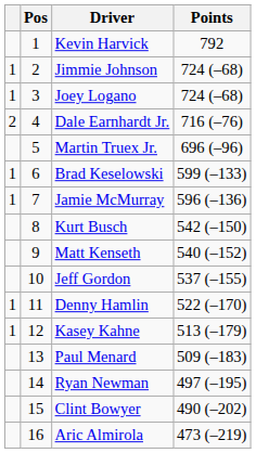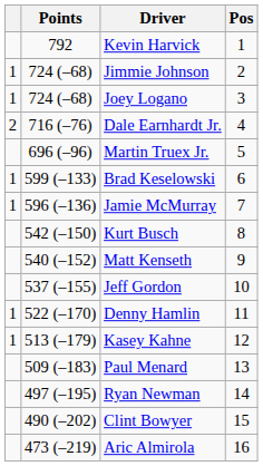 <table class="wikitable" style="font-size: 95%;">
 <tr>
 <th></th>
+<th>Points</th>
+<th>Driver</th>
 <th>Pos</th>
-<th>Driver</th>
-<th>Points</th>
 </tr>
 <tr>
 <td align="left"></td>
+<td style="text-align:center;">792</td>
+<td><a href='#'>Kevin Harvick</a></td>
 <td style="text-align:center;">1</td>
-<td><a href='#'>Kevin Harvick</a></td>
-<td style="text-align:center;">792</td>
 </tr>
 <tr>
 <td align="left"> 1</td>
+<td style="text-align:center;">724 (–68)</td>
+<td><a href='#'>Jimmie Johnson</a></td>
 <td style="text-align:center;">2</td>
-<td><a href='#'>Jimmie Johnson</a></td>
-<td style="text-align:center;">724 (–68)</td>
 </tr>
 <tr>
 <td align="left"> 1</td>
+<td style="text-align:center;">724 (–68)</td>
+<td><a href='#'>Joey Logano</a></td>
 <td style="text-align:center;">3</td>
-<td><a href='#'>Joey Logano</a></td>
-<td style="text-align:center;">724 (–68)</td>
 </tr>
 <tr>
 <td align="left"> 2</td>
+<td style="text-align:center;">716 (–76)</td>
+<td><a href='#'>Dale Earnhardt Jr.</a></td>
 <td style="text-align:center;">4</td>
-<td><a href='#'>Dale Earnhardt Jr.</a></td>
-<td style="text-align:center;">716 (–76)</td>
 </tr>
 <tr>
 <td align="left"></td>
+<td style="text-align:center;">696 (–96)</td>
+<td><a href='#'>Martin Truex Jr.</a></td>
 <td style="text-align:center;">5</td>
-<td><a href='#'>Martin Truex Jr.</a></td>
-<td style="text-align:center;">696 (–96)</td>
 </tr>
 <tr>
 <td align="left"> 1</td>
+<td style="text-align:center;">599 (–133)</td>
+<td><a href='#'>Brad Keselowski</a></td>
 <td style="text-align:center;">6</td>
-<td><a href='#'>Brad Keselowski</a></td>
-<td style="text-align:center;">599 (–133)</td>
 </tr>
 <tr>
 <td align="left"> 1</td>
+<td style="text-align:center;">596 (–136)</td>
+<td><a href='#'>Jamie McMurray</a></td>
 <td style="text-align:center;">7</td>
-<td><a href='#'>Jamie McMurray</a></td>
-<td style="text-align:center;">596 (–136)</td>
 </tr>
 <tr>
 <td align="left"></td>
+<td style="text-align:center;">542 (–150)</td>
+<td><a href='#'>Kurt Busch</a></td>
 <td style="text-align:center;">8</td>
-<td><a href='#'>Kurt Busch</a></td>
-<td style="text-align:center;">542 (–150)</td>
 </tr>
 <tr>
 <td align="left"></td>
+<td style="text-align:center;">540 (–152)</td>
+<td><a href='#'>Matt Kenseth</a></td>
 <td style="text-align:center;">9</td>
-<td><a href='#'>Matt Kenseth</a></td>
-<td style="text-align:center;">540 (–152)</td>
 </tr>
 <tr>
 <td align="left"></td>
+<td style="text-align:center;">537 (–155)</td>
+<td><a href='#'>Jeff Gordon</a></td>
 <td style="text-align:center;">10</td>
-<td><a href='#'>Jeff Gordon</a></td>
-<td style="text-align:center;">537 (–155)</td>
 </tr>
 <tr>
 <td align="left"> 1</td>
+<td style="text-align:center;">522 (–170)</td>
+<td><a href='#'>Denny Hamlin</a></td>
 <td style="text-align:center;">11</td>
-<td><a href='#'>Denny Hamlin</a></td>
-<td style="text-align:center;">522 (–170)</td>
 </tr>
 <tr>
 <td align="left"> 1</td>
+<td style="text-align:center;">513 (–179)</td>
+<td><a href='#'>Kasey Kahne</a></td>
 <td style="text-align:center;">12</td>
-<td><a href='#'>Kasey Kahne</a></td>
-<td style="text-align:center;">513 (–179)</td>
 </tr>
 <tr>
 <td align="left"></td>
+<td style="text-align:center;">509 (–183)</td>
+<td><a href='#'>Paul Menard</a></td>
 <td style="text-align:center;">13</td>
-<td><a href='#'>Paul Menard</a></td>
-<td style="text-align:center;">509 (–183)</td>
 </tr>
 <tr>
 <td align="left"></td>
+<td style="text-align:center;">497 (–195)</td>
+<td><a href='#'>Ryan Newman</a></td>
 <td style="text-align:center;">14</td>
-<td><a href='#'>Ryan Newman</a></td>
-<td style="text-align:center;">497 (–195)</td>
 </tr>
 <tr>
 <td align="left"></td>
+<td style="text-align:center;">490 (–202)</td>
+<td><a href='#'>Clint Bowyer</a></td>
 <td style="text-align:center;">15</td>
-<td><a href='#'>Clint Bowyer</a></td>
-<td style="text-align:center;">490 (–202)</td>
 </tr>
 <tr>
 <td align="left"></td>
+<td style="text-align:center;">473 (–219)</td>
+<td><a href='#'>Aric Almirola</a></td>
 <td style="text-align:center;">16</td>
-<td><a href='#'>Aric Almirola</a></td>
-<td style="text-align:center;">473 (–219)</td>
 </tr>
 </table>
